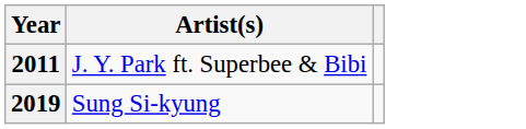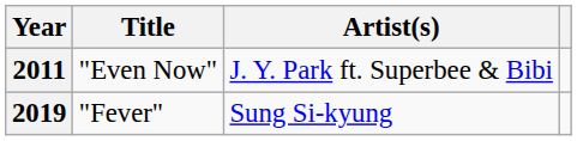 <table class="wikitable plainrowheaders sortable">
 <tr>
 <th scope="col">Year</th>
+<th scope="col">Title</th>
 <th scope="col">Artist(s)</th>
 <th scope="col" class="unsortable"></th>
 </tr>
 <tr>
 <th scope="row">2011</th>
+<td>"Even Now"</td>
 <td><a href='#'>J. Y. Park</a> ft. Superbee & <a href='#'>Bibi</a></td>
 <td></td>
 </tr>
 <tr>
 <th scope="row">2019</th>
+<td>"Fever"</td>
 <td><a href='#'>Sung Si-kyung</a></td>
 <td></td>
 </tr>
 </table>
